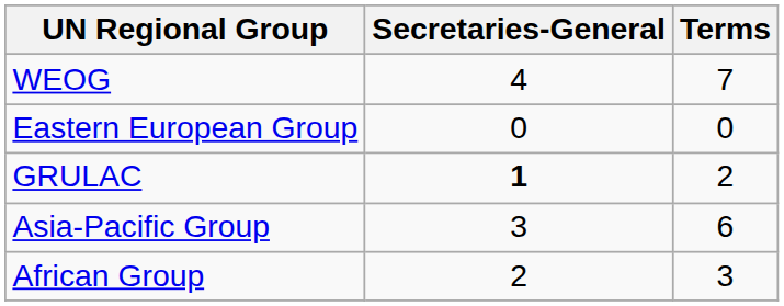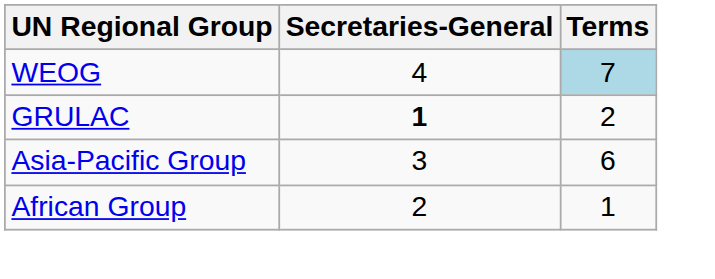 <table class="wikitable">
 <tr>
 <th>UN Regional Group</th>
 <th>Secretaries-General</th>
 <th>Terms</th>
 </tr>
 <tr>
 <td><a href='#'>WEOG</a></td>
 <td align="center">4</td>
-<td align="center">7</td>
-</tr>
-<tr>
-<td><a href='#'>Eastern European Group</a></td>
-<td align="center">0</td>
-<td align="center">0</td>
+<td align="center" style="background: lightblue;">7</td>
 </tr>
 <tr>
 <td><a href='#'>GRULAC</a></td>
 <td align="center"><strong>1</strong></td>
 <td align="center">2</td>
 </tr>
 <tr>
 <td><a href='#'>Asia-Pacific Group</a></td>
 <td align="center">3</td>
 <td align="center">6</td>
 </tr>
 <tr>
 <td><a href='#'>African Group</a></td>
 <td align="center">2</td>
-<td align="center">3</td>
+<td align="center">1</td>
 </tr>
 </table>
